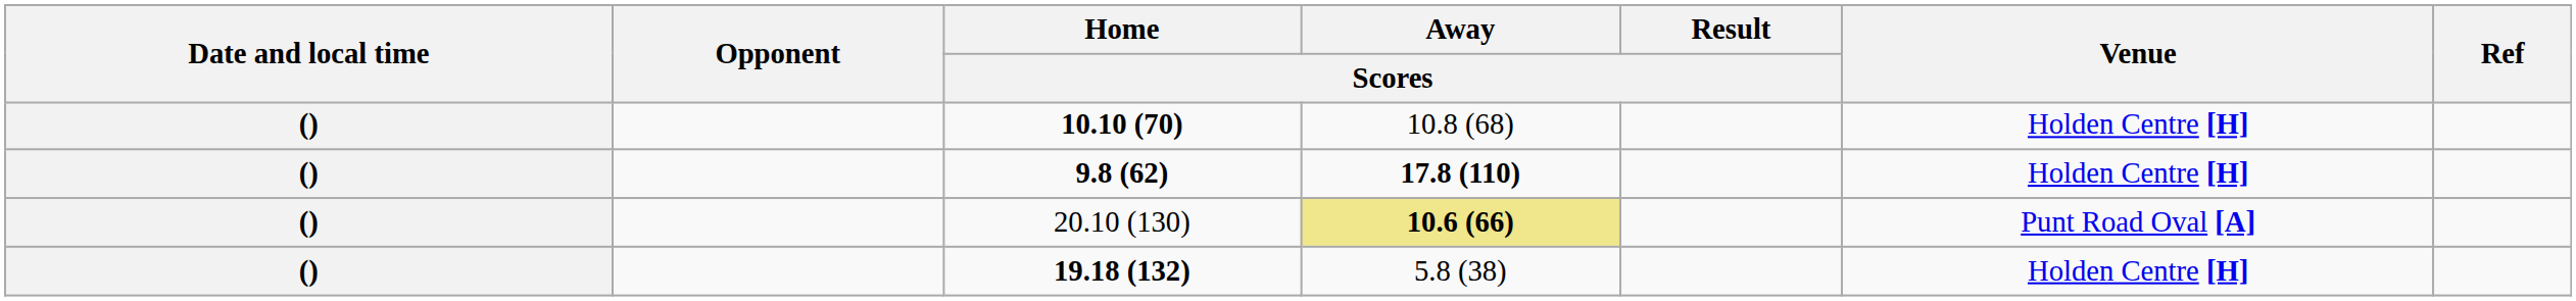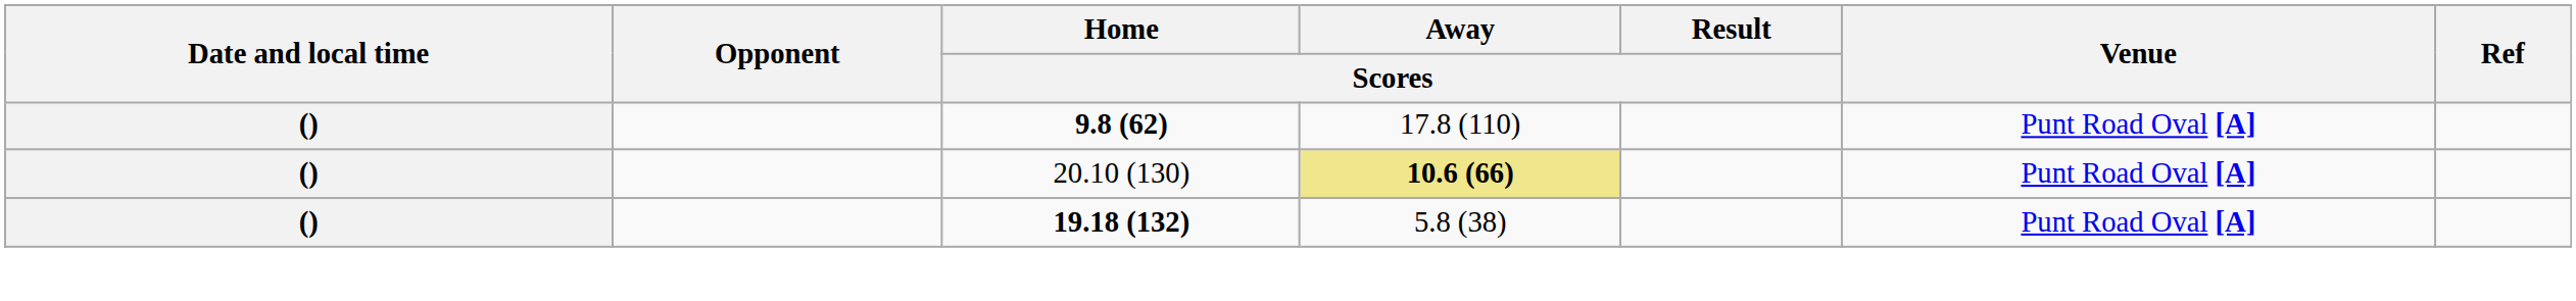 <table class="wikitable plainrowheaders" style="font-size:90%; width:100%; text-align:center;">
 <tr>
 <th scope="col" rowspan="2">Date and local time</th>
 <th scope="col" rowspan="2">Opponent</th>
 <th scope="col">Home</th>
 <th scope="col">Away</th>
 <th scope="col">Result</th>
 <th scope="col" rowspan="2">Venue</th>
 <th scope="col" class="unsortable" rowspan=2>Ref</th>
 </tr>
 <tr>
 <th scope="col" colspan="3">Scores</th>
 </tr>
 <tr>
 <th scope="row"> ()</th>
 <td align=left></td>
-<td><strong>10.10 (70)</strong></td>
-<td>10.8 (68)</td>
+<td><strong>9.8 (62)</strong></td>
+<td>17.8 (110)</td>
 <td></td>
-<td><a href='#'>Holden Centre</a> <a href='#'><strong>[H]</strong></a></td>
-<td></td>
-</tr>
-<tr>
-<th scope="row"> ()</th>
-<td align=left></td>
-<td><strong>9.8 (62)</strong></td>
-<td><strong>17.8 (110)</strong></td>
-<td></td>
-<td><a href='#'>Holden Centre</a> <a href='#'><strong>[H]</strong></a></td>
+<td><a href='#'>Punt Road Oval</a> <a href='#'><strong>[A]</strong></a></td>
 <td></td>
 </tr>
 <tr>
 <th scope="row"> ()</th>
 <td align=left></td>
 <td>20.10 (130)</td>
 <td style="background: khaki;"><strong>10.6 (66)</strong></td>
 <td></td>
 <td><a href='#'>Punt Road Oval</a> <a href='#'><strong>[A]</strong></a></td>
 <td></td>
 </tr>
 <tr>
 <th scope="row"> ()</th>
 <td align=left></td>
 <td><strong>19.18 (132)</strong></td>
 <td>5.8 (38)</td>
 <td></td>
-<td><a href='#'>Holden Centre</a> <a href='#'><strong>[H]</strong></a></td>
+<td><a href='#'>Punt Road Oval</a> <a href='#'><strong>[A]</strong></a></td>
 <td></td>
 </tr>
 </table>
